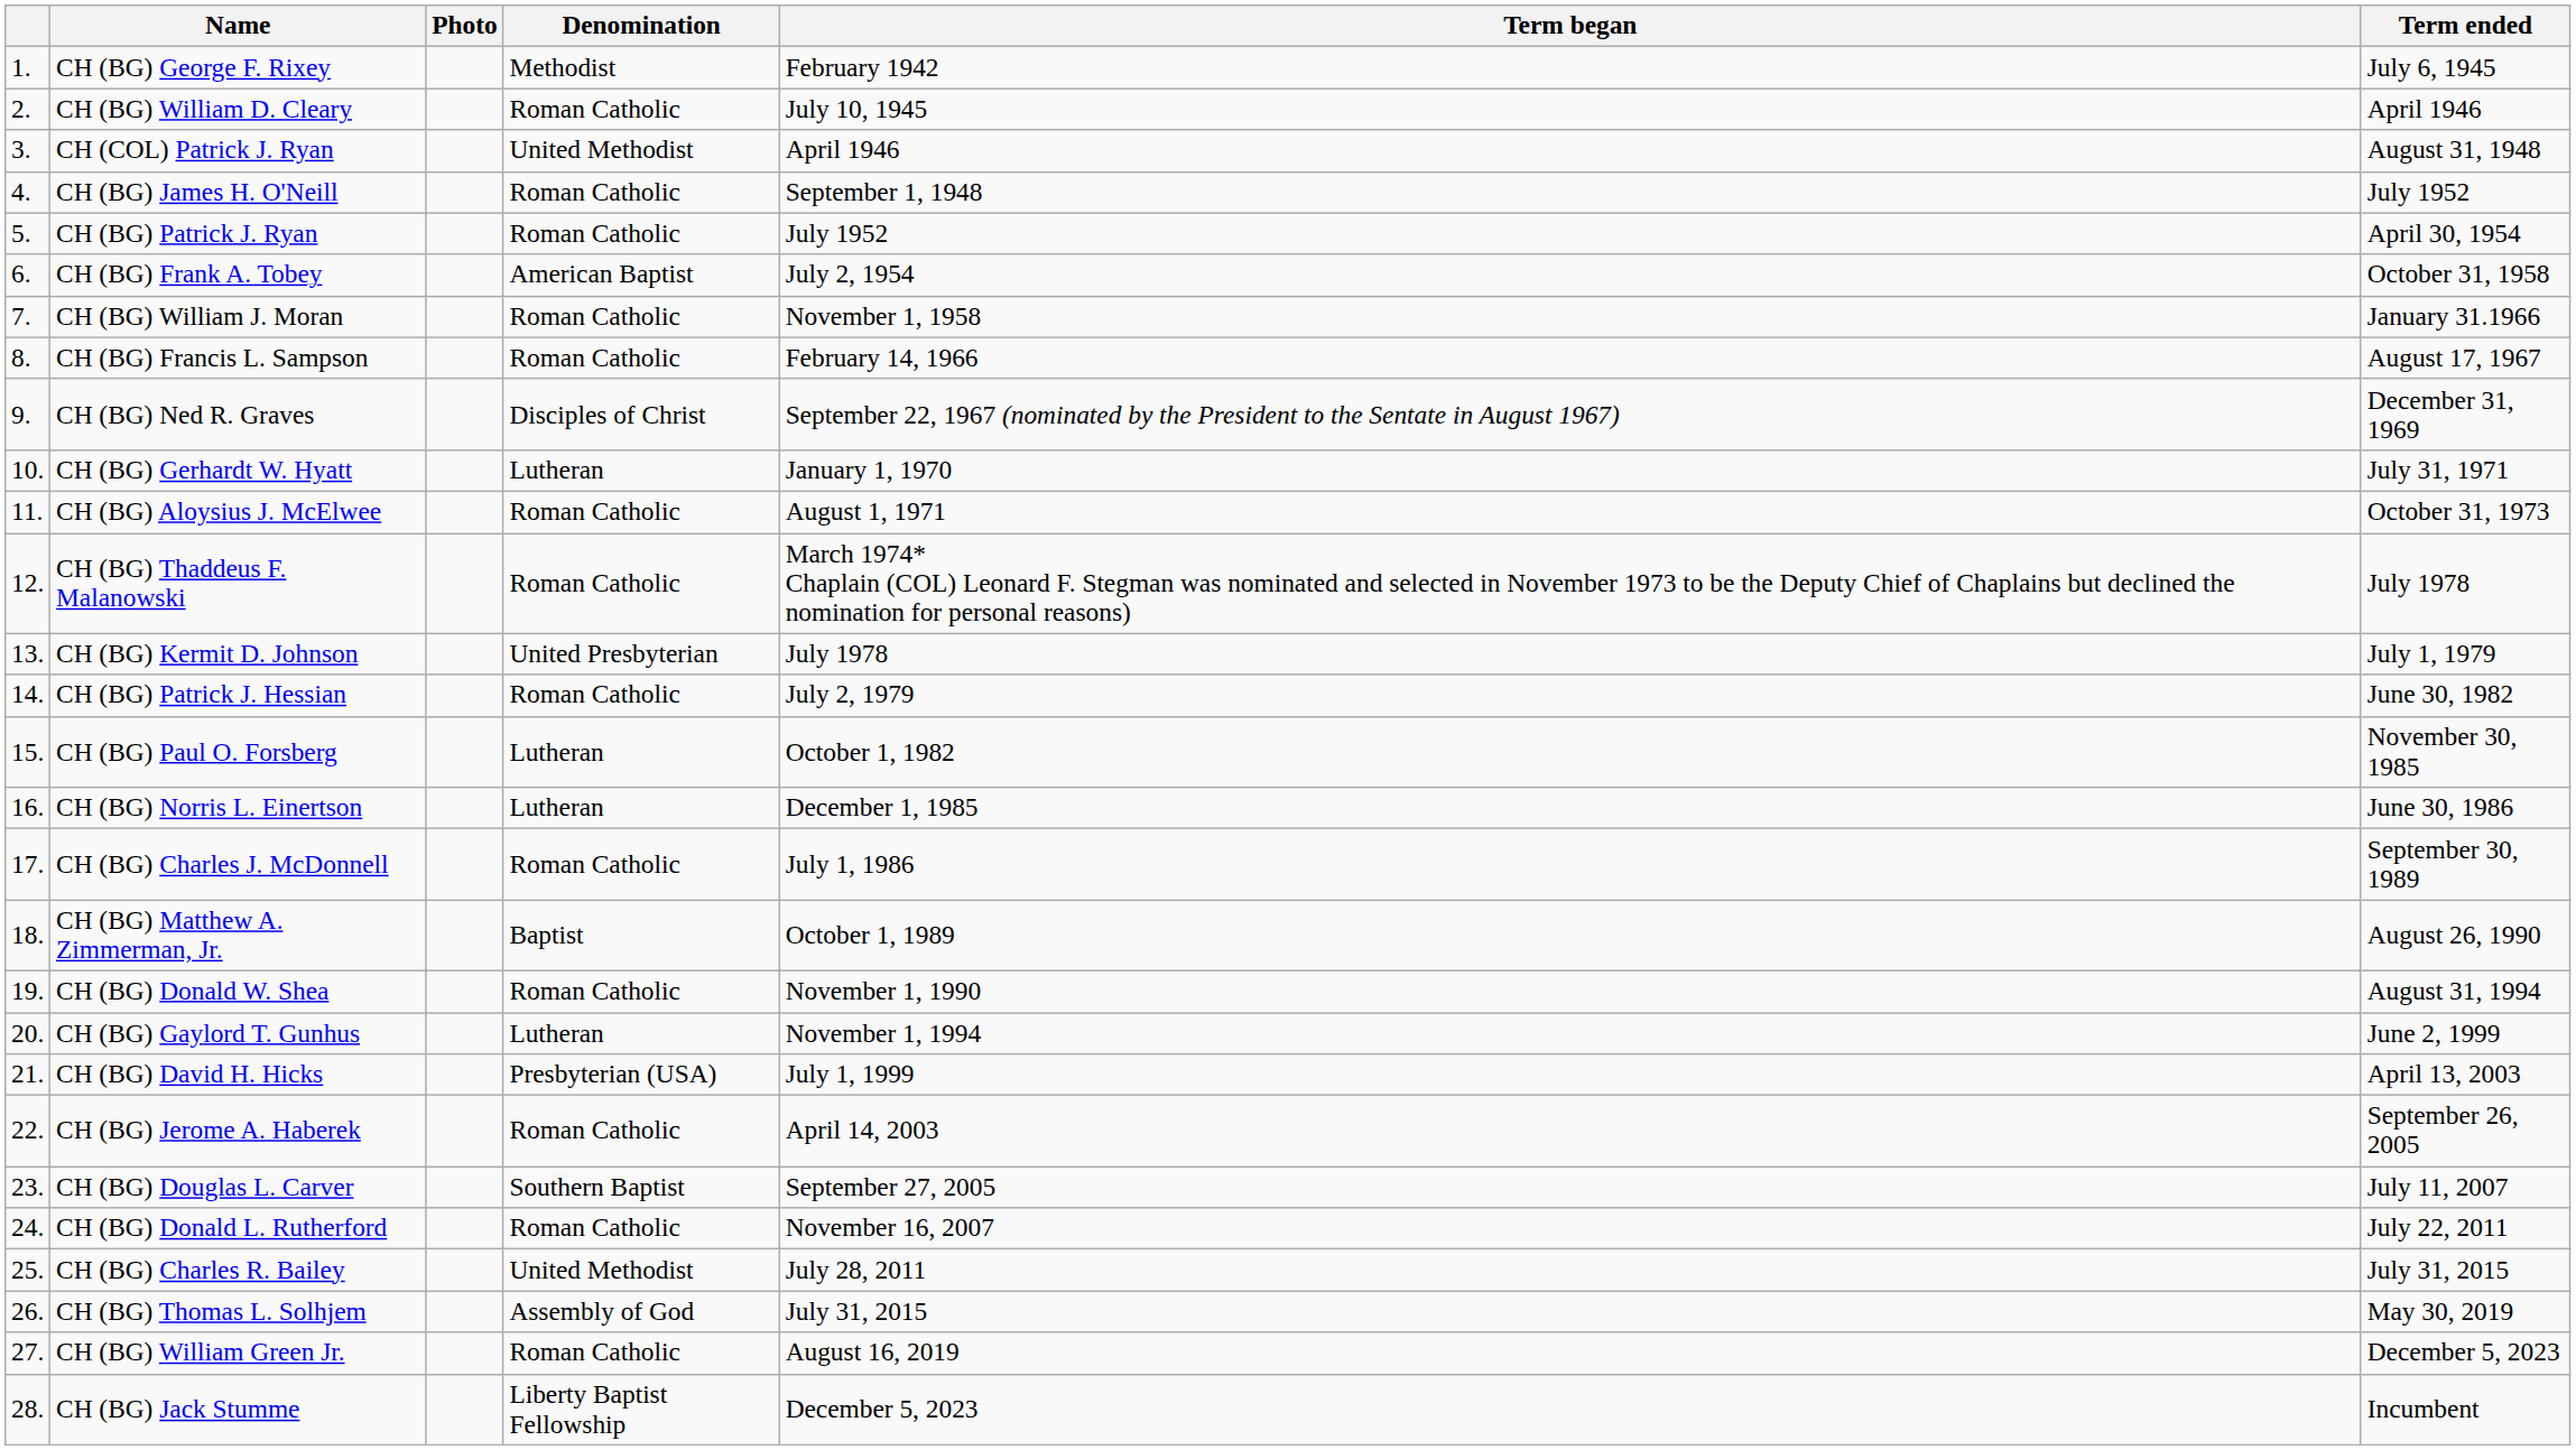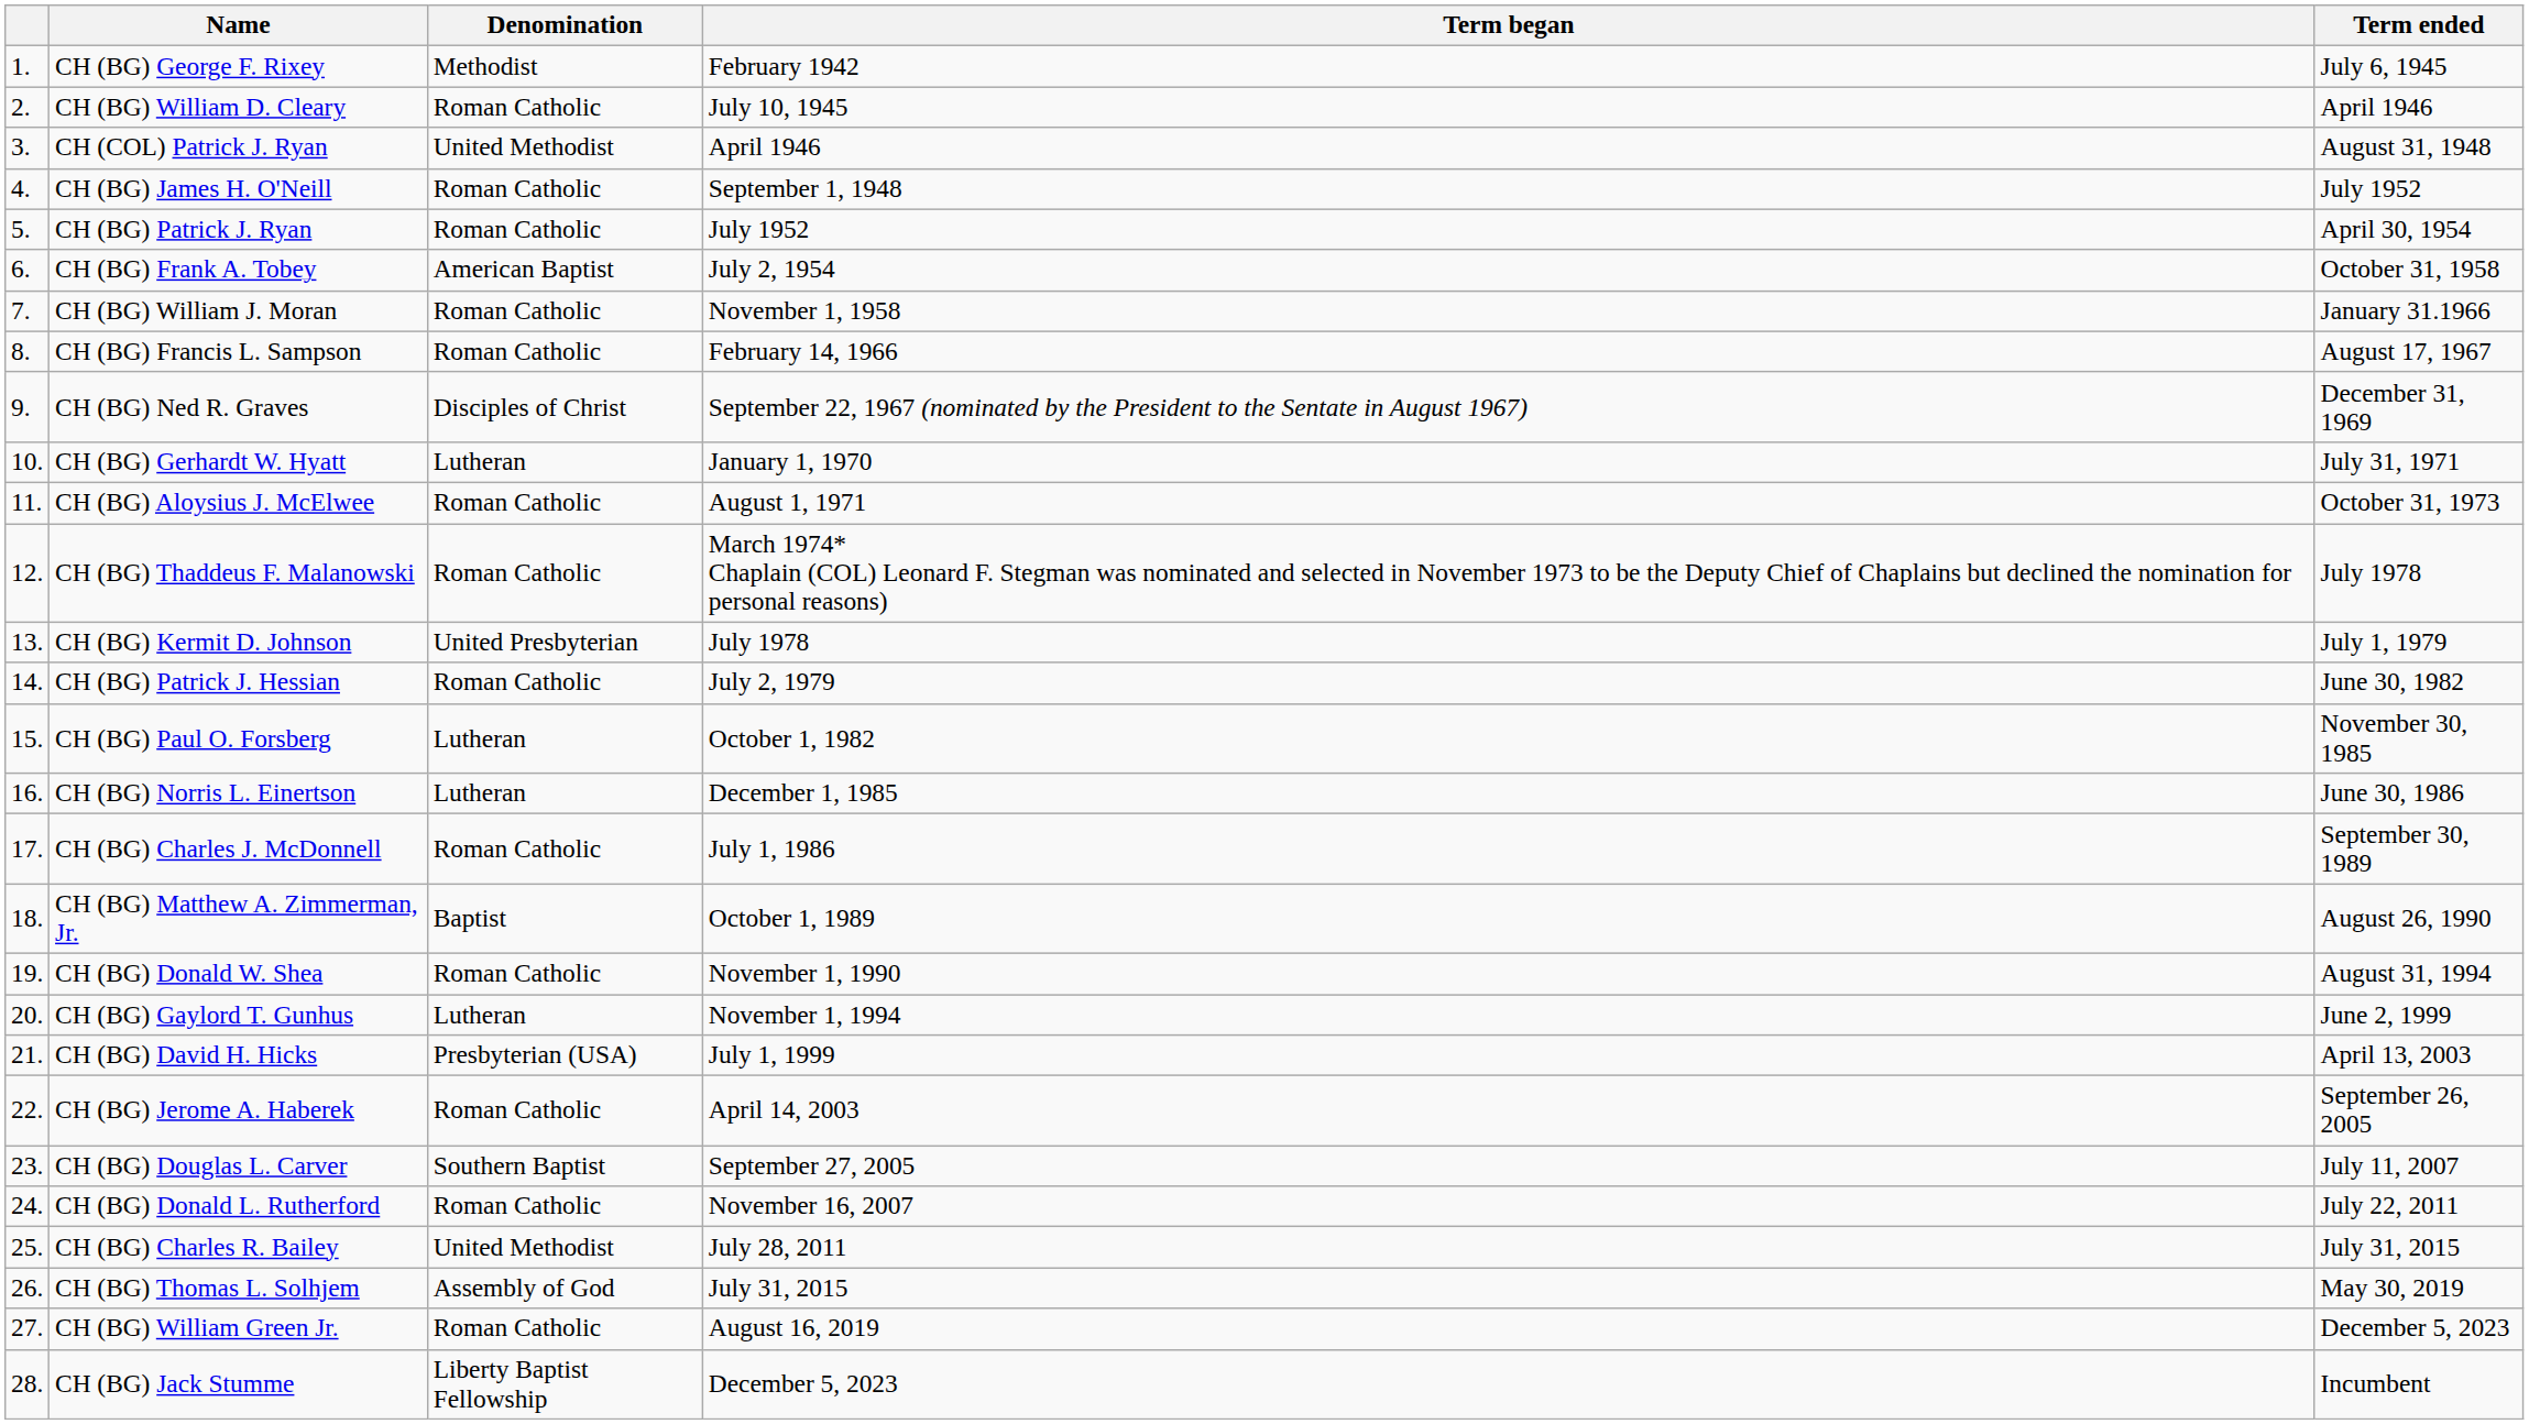 <table class="wikitable">
 <tr>
 <th></th>
 <th>Name</th>
-<th>Photo</th>
 <th>Denomination</th>
 <th>Term began</th>
 <th>Term ended</th>
 </tr>
 <tr>
 <td>1.</td>
 <td>CH (BG) <a href='#'>George F. Rixey</a></td>
-<td></td>
 <td>Methodist</td>
 <td>February 1942</td>
 <td>July 6, 1945</td>
 </tr>
 <tr>
 <td>2.</td>
 <td>CH (BG) <a href='#'>William D. Cleary</a></td>
-<td></td>
 <td>Roman Catholic</td>
 <td>July 10, 1945</td>
 <td>April 1946</td>
 </tr>
 <tr>
 <td>3.</td>
 <td>CH (COL) <a href='#'>Patrick J. Ryan</a></td>
-<td></td>
 <td>United Methodist</td>
 <td>April 1946</td>
 <td>August 31, 1948</td>
 </tr>
 <tr>
 <td>4.</td>
 <td>CH (BG) <a href='#'>James H. O'Neill</a></td>
-<td></td>
 <td>Roman Catholic</td>
 <td>September 1, 1948</td>
 <td>July 1952</td>
 </tr>
 <tr>
 <td>5.</td>
 <td>CH (BG) <a href='#'>Patrick J. Ryan</a></td>
-<td></td>
 <td>Roman Catholic</td>
 <td>July 1952</td>
 <td>April 30, 1954</td>
 </tr>
 <tr>
 <td>6.</td>
 <td>CH (BG) <a href='#'>Frank A. Tobey</a></td>
-<td></td>
 <td>American Baptist</td>
 <td>July 2, 1954</td>
 <td>October 31, 1958</td>
 </tr>
 <tr>
 <td>7.</td>
 <td>CH (BG) William J. Moran</td>
-<td></td>
 <td>Roman Catholic</td>
 <td>November 1, 1958</td>
 <td>January 31.1966</td>
 </tr>
 <tr>
 <td>8.</td>
 <td>CH (BG) Francis L. Sampson</td>
-<td></td>
 <td>Roman Catholic</td>
 <td>February 14, 1966</td>
 <td>August 17, 1967</td>
 </tr>
 <tr>
 <td>9.</td>
 <td>CH (BG) Ned R. Graves</td>
-<td></td>
 <td>Disciples of Christ</td>
 <td>September 22, 1967 <em>(nominated by the President to the Sentate in August 1967)</em></td>
 <td>December 31, 1969</td>
 </tr>
 <tr>
 <td>10.</td>
 <td>CH (BG) <a href='#'>Gerhardt W. Hyatt</a></td>
-<td></td>
 <td>Lutheran</td>
 <td>January 1, 1970</td>
 <td>July 31, 1971</td>
 </tr>
 <tr>
 <td>11.</td>
 <td>CH (BG) <a href='#'>Aloysius J. McElwee</a></td>
-<td></td>
 <td>Roman Catholic</td>
 <td>August 1, 1971</td>
 <td>October 31, 1973</td>
 </tr>
 <tr>
 <td>12.</td>
 <td>CH (BG) <a href='#'>Thaddeus F. Malanowski</a></td>
-<td></td>
 <td>Roman Catholic</td>
 <td>March 1974*<br>Chaplain (COL) Leonard F. Stegman was nominated and selected in November 1973 to be the Deputy Chief of Chaplains but declined the nomination for personal reasons)</td>
 <td>July 1978</td>
 </tr>
 <tr>
 <td>13.</td>
 <td>CH (BG) <a href='#'>Kermit D. Johnson</a></td>
-<td></td>
 <td>United Presbyterian</td>
 <td>July 1978</td>
 <td>July 1, 1979</td>
 </tr>
 <tr>
 <td>14.</td>
 <td>CH (BG) <a href='#'>Patrick J. Hessian</a></td>
-<td></td>
 <td>Roman Catholic</td>
 <td>July 2, 1979</td>
 <td>June 30, 1982</td>
 </tr>
 <tr>
 <td>15.</td>
 <td>CH (BG) <a href='#'>Paul O. Forsberg</a></td>
-<td></td>
 <td>Lutheran</td>
 <td>October 1, 1982</td>
 <td>November 30, 1985</td>
 </tr>
 <tr>
 <td>16.</td>
 <td>CH (BG) <a href='#'>Norris L. Einertson</a></td>
-<td></td>
 <td>Lutheran</td>
 <td>December 1, 1985</td>
 <td>June 30, 1986</td>
 </tr>
 <tr>
 <td>17.</td>
 <td>CH (BG) <a href='#'>Charles J. McDonnell</a></td>
-<td></td>
 <td>Roman Catholic</td>
 <td>July 1, 1986</td>
 <td>September 30, 1989</td>
 </tr>
 <tr>
 <td>18.</td>
 <td>CH (BG) <a href='#'>Matthew A. Zimmerman, Jr.</a></td>
-<td></td>
 <td>Baptist</td>
 <td>October 1, 1989</td>
 <td>August 26, 1990</td>
 </tr>
 <tr>
 <td>19.</td>
 <td>CH (BG) <a href='#'>Donald W. Shea</a></td>
-<td></td>
 <td>Roman Catholic</td>
 <td>November 1, 1990</td>
 <td>August 31, 1994</td>
 </tr>
 <tr>
 <td>20.</td>
 <td>CH (BG) <a href='#'>Gaylord T. Gunhus</a></td>
-<td></td>
 <td>Lutheran</td>
 <td>November 1, 1994</td>
 <td>June 2, 1999</td>
 </tr>
 <tr>
 <td>21.</td>
 <td>CH (BG) <a href='#'>David H. Hicks</a></td>
-<td></td>
 <td>Presbyterian (USA)</td>
 <td>July 1, 1999</td>
 <td>April 13, 2003</td>
 </tr>
 <tr>
 <td>22.</td>
 <td>CH (BG) <a href='#'>Jerome A. Haberek</a></td>
-<td></td>
 <td>Roman Catholic</td>
 <td>April 14, 2003</td>
 <td>September 26, 2005</td>
 </tr>
 <tr>
 <td>23.</td>
 <td>CH (BG) <a href='#'>Douglas L. Carver</a></td>
-<td></td>
 <td>Southern Baptist</td>
 <td>September 27, 2005</td>
 <td>July 11, 2007</td>
 </tr>
 <tr>
 <td>24.</td>
 <td>CH (BG) <a href='#'>Donald L. Rutherford</a></td>
-<td></td>
 <td>Roman Catholic</td>
 <td>November 16, 2007</td>
 <td>July 22, 2011</td>
 </tr>
 <tr>
 <td>25.</td>
 <td>CH (BG) <a href='#'>Charles R. Bailey</a></td>
-<td></td>
 <td>United Methodist</td>
 <td>July 28, 2011</td>
 <td>July 31, 2015</td>
 </tr>
 <tr>
 <td>26.</td>
 <td>CH (BG) <a href='#'>Thomas L. Solhjem</a></td>
-<td></td>
 <td>Assembly of God</td>
 <td>July 31, 2015</td>
 <td>May 30, 2019</td>
 </tr>
 <tr>
 <td>27.</td>
 <td>CH (BG) <a href='#'>William Green Jr.</a></td>
-<td></td>
 <td>Roman Catholic</td>
 <td>August 16, 2019</td>
 <td>December 5, 2023</td>
 </tr>
 <tr>
 <td>28.</td>
 <td>CH (BG) <a href='#'>Jack Stumme</a></td>
-<td></td>
 <td>Liberty Baptist Fellowship</td>
 <td>December 5, 2023</td>
 <td>Incumbent</td>
 </tr>
 </table>
